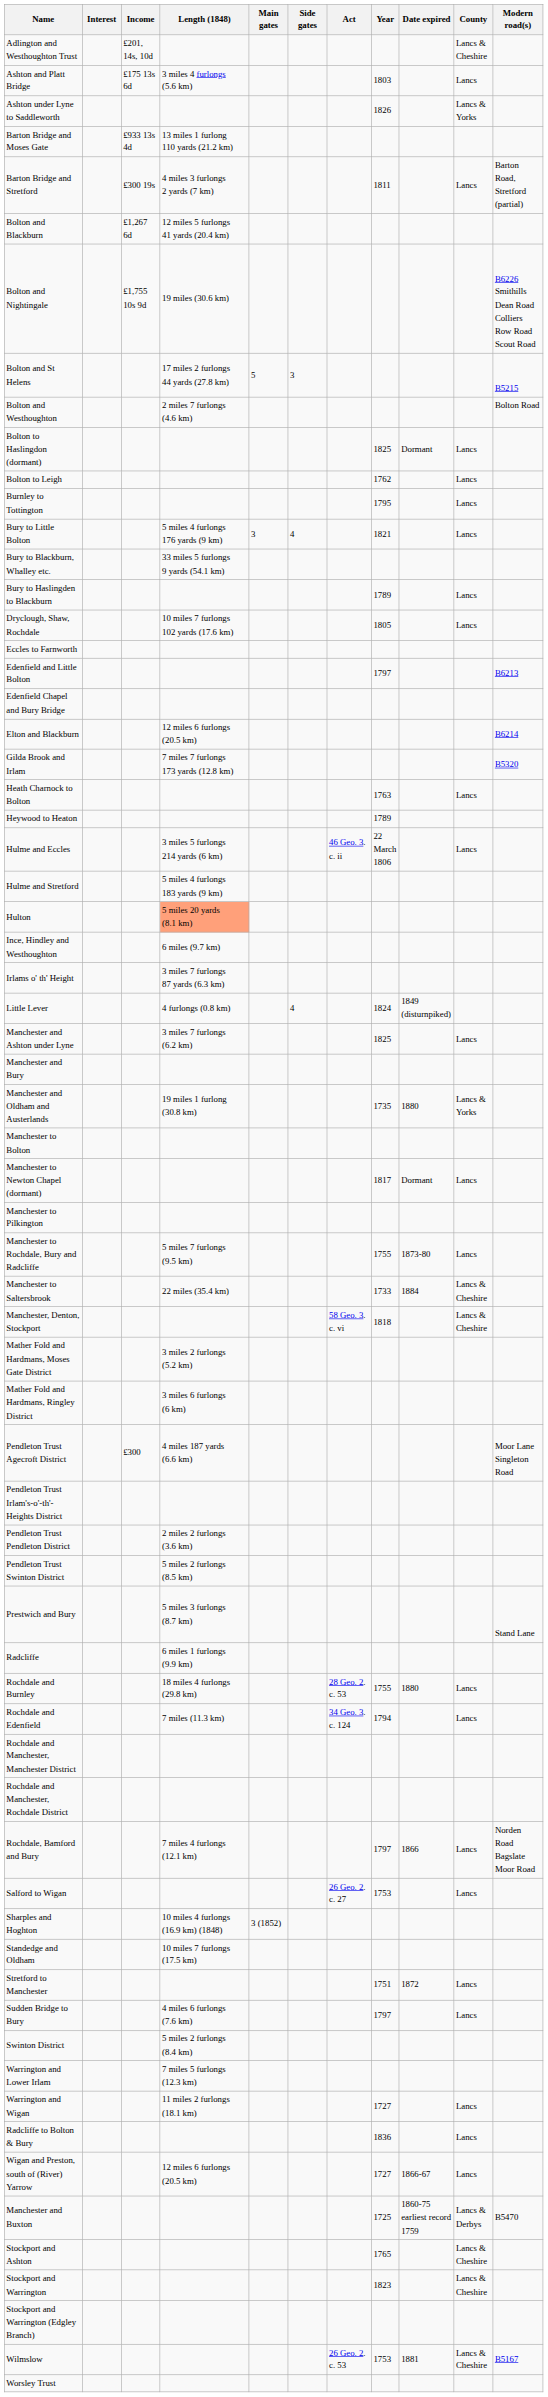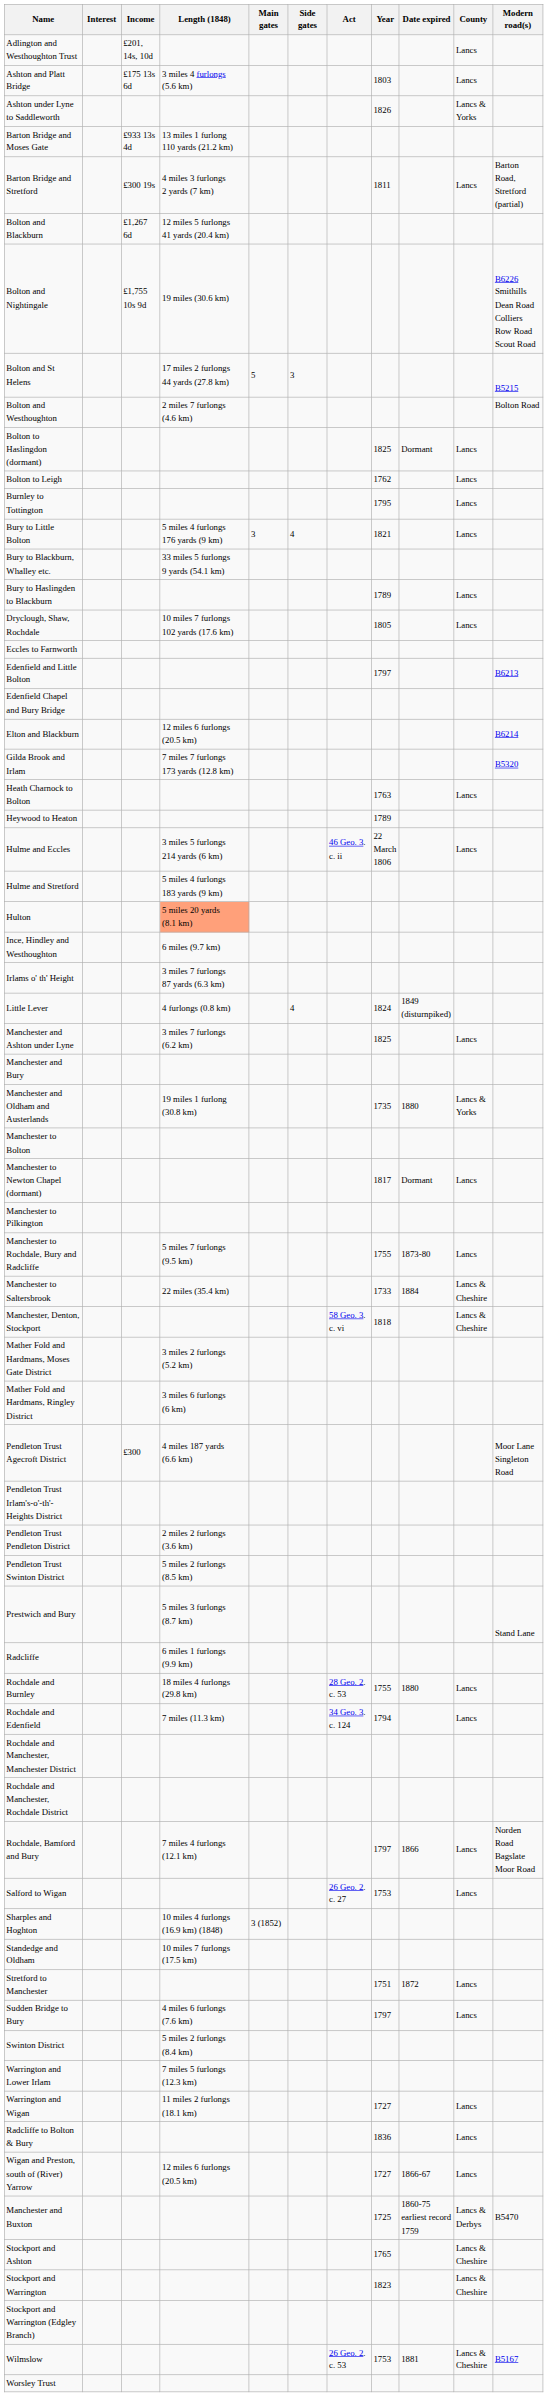 <table class="wikitable sortable" style="font-size:90%;width:100%;border:0px;text-align:left;line-height:150%;">
 <tr>
 <th width="14%">Name</th>
 <th width="7%">Interest</th>
 <th width="7%">Income</th>
 <th width="16%">Length (1848)</th>
 <th width="7%">Main gates</th>
 <th width="7%">Side gates</th>
 <th width="8%">Act</th>
 <th width="4%">Year</th>
 <th width="5%">Date expired</th>
 <th width="7%">County</th>
 <th width="9%">Modern road(s)</th>
 </tr>
 <tr>
 <td>Adlington and Westhoughton Trust</td>
 <td></td>
 <td>£201, 14s, 10d</td>
 <td></td>
 <td></td>
 <td></td>
 <td></td>
 <td></td>
 <td></td>
-<td>Lancs & Cheshire</td>
+<td>Lancs</td>
 <td></td>
 </tr>
 <tr>
 <td>Ashton and Platt Bridge</td>
 <td></td>
 <td>£175 13s 6d</td>
 <td>3 miles 4 <a href='#'>furlongs</a> (5.6 km)</td>
 <td></td>
 <td></td>
 <td></td>
 <td>1803</td>
 <td></td>
 <td>Lancs</td>
 <td></td>
 </tr>
 <tr>
 <td>Ashton under Lyne to Saddleworth</td>
 <td></td>
 <td></td>
 <td></td>
 <td></td>
 <td></td>
 <td></td>
 <td>1826</td>
 <td></td>
 <td>Lancs & Yorks</td>
 <td></td>
 </tr>
 <tr>
 <td>Barton Bridge and Moses Gate</td>
 <td></td>
 <td>£933 13s 4d</td>
 <td>13 miles 1 furlong 110 yards (21.2 km)</td>
 <td></td>
 <td></td>
 <td></td>
 <td></td>
 <td></td>
 <td></td>
 <td></td>
 </tr>
 <tr>
 <td>Barton Bridge and Stretford</td>
 <td></td>
 <td>£300 19s</td>
 <td>4 miles 3 furlongs 2 yards (7 km)</td>
 <td></td>
 <td></td>
 <td></td>
 <td>1811</td>
 <td></td>
 <td>Lancs</td>
 <td>Barton Road, Stretford (partial)</td>
 </tr>
 <tr>
 <td>Bolton and Blackburn</td>
 <td></td>
 <td>£1,267 6d</td>
 <td>12 miles 5 furlongs 41 yards (20.4 km)</td>
 <td></td>
 <td></td>
 <td></td>
 <td></td>
 <td></td>
 <td></td>
 <td></td>
 </tr>
 <tr>
 <td>Bolton and Nightingale</td>
 <td></td>
 <td>£1,755 10s 9d</td>
 <td>19 miles (30.6 km)</td>
 <td></td>
 <td></td>
 <td></td>
 <td></td>
 <td></td>
 <td></td>
 <td><br><br><a href='#'>B6226</a><br>Smithills Dean Road<br>Colliers Row Road<br>Scout Road</td>
 </tr>
 <tr>
 <td>Bolton and St Helens</td>
 <td></td>
 <td></td>
 <td>17 miles 2 furlongs 44 yards (27.8 km)</td>
 <td>5</td>
 <td>3</td>
 <td></td>
 <td></td>
 <td></td>
 <td></td>
 <td><br><br><a href='#'>B5215</a></td>
 </tr>
 <tr>
 <td>Bolton and Westhoughton</td>
 <td></td>
 <td></td>
 <td>2 miles 7 furlongs (4.6 km)</td>
 <td></td>
 <td></td>
 <td></td>
 <td></td>
 <td></td>
 <td></td>
 <td>Bolton Road<br><br></td>
 </tr>
 <tr>
 <td>Bolton to Haslingdon (dormant)</td>
 <td></td>
 <td></td>
 <td></td>
 <td></td>
 <td></td>
 <td></td>
 <td>1825</td>
 <td>Dormant</td>
 <td>Lancs</td>
 <td></td>
 </tr>
 <tr>
 <td>Bolton to Leigh</td>
 <td></td>
 <td></td>
 <td></td>
 <td></td>
 <td></td>
 <td></td>
 <td>1762</td>
 <td></td>
 <td>Lancs</td>
 <td></td>
 </tr>
 <tr>
 <td>Burnley to Tottington</td>
 <td></td>
 <td></td>
 <td></td>
 <td></td>
 <td></td>
 <td></td>
 <td>1795</td>
 <td></td>
 <td>Lancs</td>
 <td></td>
 </tr>
 <tr>
 <td>Bury to Little Bolton</td>
 <td></td>
 <td></td>
 <td>5 miles 4 furlongs 176 yards (9 km)</td>
 <td>3</td>
 <td>4</td>
 <td></td>
 <td>1821</td>
 <td></td>
 <td>Lancs</td>
 <td></td>
 </tr>
 <tr>
 <td>Bury to Blackburn, Whalley etc.</td>
 <td></td>
 <td></td>
 <td>33 miles 5 furlongs 9 yards (54.1 km)</td>
 <td></td>
 <td></td>
 <td></td>
 <td></td>
 <td></td>
 <td></td>
 <td></td>
 </tr>
 <tr>
 <td>Bury to Haslingden to Blackburn</td>
 <td></td>
 <td></td>
 <td></td>
 <td></td>
 <td></td>
 <td></td>
 <td>1789</td>
 <td></td>
 <td>Lancs</td>
 <td></td>
 </tr>
 <tr>
 <td>Dryclough, Shaw, Rochdale</td>
 <td></td>
 <td></td>
 <td>10 miles 7 furlongs 102 yards (17.6 km)</td>
 <td></td>
 <td></td>
 <td></td>
 <td>1805</td>
 <td></td>
 <td>Lancs</td>
 <td></td>
 </tr>
 <tr>
 <td>Eccles to Farnworth</td>
 <td></td>
 <td></td>
 <td></td>
 <td></td>
 <td></td>
 <td></td>
 <td></td>
 <td></td>
 <td></td>
 <td></td>
 </tr>
 <tr>
 <td>Edenfield and Little Bolton</td>
 <td></td>
 <td></td>
 <td></td>
 <td></td>
 <td></td>
 <td></td>
 <td>1797</td>
 <td></td>
 <td></td>
 <td><a href='#'>B6213</a></td>
 </tr>
 <tr>
 <td>Edenfield Chapel and Bury Bridge</td>
 <td></td>
 <td></td>
 <td></td>
 <td></td>
 <td></td>
 <td></td>
 <td></td>
 <td></td>
 <td></td>
 <td></td>
 </tr>
 <tr>
 <td>Elton and Blackburn</td>
 <td></td>
 <td></td>
 <td>12 miles 6 furlongs (20.5 km)</td>
 <td></td>
 <td></td>
 <td></td>
 <td></td>
 <td></td>
 <td></td>
 <td><a href='#'>B6214</a></td>
 </tr>
 <tr>
 <td>Gilda Brook and Irlam</td>
 <td></td>
 <td></td>
 <td>7 miles 7 furlongs 173 yards (12.8 km)</td>
 <td></td>
 <td></td>
 <td></td>
 <td></td>
 <td></td>
 <td></td>
 <td><a href='#'>B5320</a></td>
 </tr>
 <tr>
 <td>Heath Charnock to Bolton</td>
 <td></td>
 <td></td>
 <td></td>
 <td></td>
 <td></td>
 <td></td>
 <td>1763</td>
 <td></td>
 <td>Lancs</td>
 <td></td>
 </tr>
 <tr>
 <td>Heywood to Heaton</td>
 <td></td>
 <td></td>
 <td></td>
 <td></td>
 <td></td>
 <td></td>
 <td>1789</td>
 <td></td>
 <td></td>
 <td></td>
 </tr>
 <tr>
 <td>Hulme and Eccles</td>
 <td></td>
 <td></td>
 <td>3 miles 5 furlongs 214 yards (6 km)</td>
 <td></td>
 <td></td>
 <td><a href='#'>46 Geo. 3</a>. c. ii</td>
 <td>22 March 1806</td>
 <td></td>
 <td>Lancs</td>
 <td></td>
 </tr>
 <tr>
 <td>Hulme and Stretford</td>
 <td></td>
 <td></td>
 <td>5 miles 4 furlongs 183 yards (9 km)</td>
 <td></td>
 <td></td>
 <td></td>
 <td></td>
 <td></td>
 <td></td>
 <td></td>
 </tr>
 <tr>
 <td>Hulton</td>
 <td></td>
 <td></td>
 <td style="background: lightsalmon;">5 miles 20 yards (8.1 km)</td>
 <td></td>
 <td></td>
 <td></td>
 <td></td>
 <td></td>
 <td></td>
 <td></td>
 </tr>
 <tr>
 <td>Ince, Hindley and Westhoughton</td>
 <td></td>
 <td></td>
 <td>6 miles (9.7 km)</td>
 <td></td>
 <td></td>
 <td></td>
 <td></td>
 <td></td>
 <td></td>
 <td><br></td>
 </tr>
 <tr>
 <td>Irlams o' th' Height</td>
 <td></td>
 <td></td>
 <td>3 miles 7 furlongs 87 yards (6.3 km)</td>
 <td></td>
 <td></td>
 <td></td>
 <td></td>
 <td></td>
 <td></td>
 <td></td>
 </tr>
 <tr>
 <td>Little Lever</td>
 <td></td>
 <td></td>
 <td>4 furlongs (0.8 km)</td>
 <td></td>
 <td>4</td>
 <td></td>
 <td>1824</td>
 <td>1849 (disturnpiked)</td>
 <td></td>
 <td></td>
 </tr>
 <tr>
 <td>Manchester and Ashton under Lyne</td>
 <td></td>
 <td></td>
 <td>3 miles 7 furlongs (6.2 km)</td>
 <td></td>
 <td></td>
 <td></td>
 <td>1825</td>
 <td></td>
 <td>Lancs</td>
 <td></td>
 </tr>
 <tr>
 <td>Manchester and Bury</td>
 <td></td>
 <td></td>
 <td></td>
 <td></td>
 <td></td>
 <td></td>
 <td></td>
 <td></td>
 <td></td>
 <td></td>
 </tr>
 <tr>
 <td>Manchester and Oldham and Austerlands</td>
 <td></td>
 <td></td>
 <td>19 miles 1 furlong (30.8 km)</td>
 <td></td>
 <td></td>
 <td></td>
 <td>1735</td>
 <td>1880</td>
 <td>Lancs & Yorks</td>
 <td></td>
 </tr>
 <tr>
 <td>Manchester to Bolton</td>
 <td></td>
 <td></td>
 <td></td>
 <td></td>
 <td></td>
 <td></td>
 <td></td>
 <td></td>
 <td></td>
 <td></td>
 </tr>
 <tr>
 <td>Manchester to Newton Chapel (dormant)</td>
 <td></td>
 <td></td>
 <td></td>
 <td></td>
 <td></td>
 <td></td>
 <td>1817</td>
 <td>Dormant</td>
 <td>Lancs</td>
 <td></td>
 </tr>
 <tr>
 <td>Manchester to Pilkington</td>
 <td></td>
 <td></td>
 <td></td>
 <td></td>
 <td></td>
 <td></td>
 <td></td>
 <td></td>
 <td></td>
 <td></td>
 </tr>
 <tr>
 <td>Manchester to Rochdale, Bury and Radcliffe</td>
 <td></td>
 <td></td>
 <td>5 miles 7 furlongs (9.5 km)</td>
 <td></td>
 <td></td>
 <td></td>
 <td>1755</td>
 <td>1873-80</td>
 <td>Lancs</td>
 <td></td>
 </tr>
 <tr>
 <td>Manchester to Saltersbrook</td>
 <td></td>
 <td></td>
 <td>22 miles (35.4 km)</td>
 <td></td>
 <td></td>
 <td></td>
 <td>1733</td>
 <td>1884</td>
 <td>Lancs & Cheshire</td>
 <td></td>
 </tr>
 <tr>
 <td>Manchester, Denton, Stockport</td>
 <td></td>
 <td></td>
 <td></td>
 <td></td>
 <td></td>
 <td><a href='#'>58 Geo. 3</a>. c. vi</td>
 <td>1818</td>
 <td></td>
 <td>Lancs & Cheshire</td>
 <td></td>
 </tr>
 <tr>
 <td>Mather Fold and Hardmans, Moses Gate District</td>
 <td></td>
 <td></td>
 <td>3 miles 2 furlongs (5.2 km)</td>
 <td></td>
 <td></td>
 <td></td>
 <td></td>
 <td></td>
 <td></td>
 <td></td>
 </tr>
 <tr>
 <td>Mather Fold and Hardmans, Ringley District</td>
 <td></td>
 <td></td>
 <td>3 miles 6 furlongs (6 km)</td>
 <td></td>
 <td></td>
 <td></td>
 <td></td>
 <td></td>
 <td></td>
 <td></td>
 </tr>
 <tr>
 <td>Pendleton Trust Agecroft District</td>
 <td></td>
 <td>£300</td>
 <td>4 miles 187 yards (6.6 km)</td>
 <td></td>
 <td></td>
 <td></td>
 <td></td>
 <td></td>
 <td></td>
 <td><br>Moor Lane<br>Singleton Road</td>
 </tr>
 <tr>
 <td>Pendleton Trust Irlam's-o'-th'-Heights District</td>
 <td></td>
 <td></td>
 <td></td>
 <td></td>
 <td></td>
 <td></td>
 <td></td>
 <td></td>
 <td></td>
 <td></td>
 </tr>
 <tr>
 <td>Pendleton Trust Pendleton District</td>
 <td></td>
 <td></td>
 <td>2 miles 2 furlongs (3.6 km)</td>
 <td></td>
 <td></td>
 <td></td>
 <td></td>
 <td></td>
 <td></td>
 <td></td>
 </tr>
 <tr>
 <td>Pendleton Trust Swinton District</td>
 <td></td>
 <td></td>
 <td>5 miles 2 furlongs (8.5 km)</td>
 <td></td>
 <td></td>
 <td></td>
 <td></td>
 <td></td>
 <td></td>
 <td></td>
 </tr>
 <tr>
 <td>Prestwich and Bury</td>
 <td></td>
 <td></td>
 <td>5 miles 3 furlongs (8.7 km)</td>
 <td></td>
 <td></td>
 <td></td>
 <td></td>
 <td></td>
 <td></td>
 <td><br><br><br>Stand Lane</td>
 </tr>
 <tr>
 <td>Radcliffe</td>
 <td></td>
 <td></td>
 <td>6 miles 1 furlongs (9.9 km)</td>
 <td></td>
 <td></td>
 <td></td>
 <td></td>
 <td></td>
 <td></td>
 <td></td>
 </tr>
 <tr>
 <td>Rochdale and Burnley</td>
 <td></td>
 <td></td>
 <td>18 miles 4 furlongs (29.8 km)</td>
 <td></td>
 <td></td>
 <td><a href='#'>28 Geo. 2</a>. c. 53</td>
 <td>1755</td>
 <td>1880</td>
 <td>Lancs</td>
 <td></td>
 </tr>
 <tr>
 <td>Rochdale and Edenfield</td>
 <td></td>
 <td></td>
 <td>7 miles (11.3 km)</td>
 <td></td>
 <td></td>
 <td><a href='#'>34 Geo. 3</a>. c. 124</td>
 <td>1794</td>
 <td></td>
 <td>Lancs</td>
 <td></td>
 </tr>
 <tr>
 <td>Rochdale and Manchester, Manchester District</td>
 <td></td>
 <td></td>
 <td></td>
 <td></td>
 <td></td>
 <td></td>
 <td></td>
 <td></td>
 <td></td>
 <td></td>
 </tr>
 <tr>
 <td>Rochdale and Manchester, Rochdale District</td>
 <td></td>
 <td></td>
 <td></td>
 <td></td>
 <td></td>
 <td></td>
 <td></td>
 <td></td>
 <td></td>
 <td></td>
 </tr>
 <tr>
 <td>Rochdale, Bamford and Bury</td>
 <td></td>
 <td></td>
 <td>7 miles 4 furlongs (12.1 km)</td>
 <td></td>
 <td></td>
 <td></td>
 <td>1797</td>
 <td>1866</td>
 <td>Lancs</td>
 <td>Norden Road<br>Bagslate Moor Road</td>
 </tr>
 <tr>
 <td>Salford to Wigan</td>
 <td></td>
 <td></td>
 <td></td>
 <td></td>
 <td></td>
 <td><a href='#'>26 Geo. 2</a>. c. 27</td>
 <td>1753</td>
 <td></td>
 <td>Lancs</td>
 <td></td>
 </tr>
 <tr>
 <td>Sharples and Hoghton</td>
 <td></td>
 <td></td>
 <td>10 miles 4 furlongs (16.9 km) (1848)</td>
 <td>3 (1852)</td>
 <td></td>
 <td></td>
 <td></td>
 <td></td>
 <td></td>
 <td></td>
 </tr>
 <tr>
 <td>Standedge and Oldham</td>
 <td></td>
 <td></td>
 <td>10 miles 7 furlongs (17.5 km)</td>
 <td></td>
 <td></td>
 <td></td>
 <td></td>
 <td></td>
 <td></td>
 <td></td>
 </tr>
 <tr>
 <td>Stretford to Manchester</td>
 <td></td>
 <td></td>
 <td></td>
 <td></td>
 <td></td>
 <td></td>
 <td>1751</td>
 <td>1872</td>
 <td>Lancs</td>
 <td></td>
 </tr>
 <tr>
 <td>Sudden Bridge to Bury</td>
 <td></td>
 <td></td>
 <td>4 miles 6 furlongs (7.6 km)</td>
 <td></td>
 <td></td>
 <td></td>
 <td>1797</td>
 <td></td>
 <td>Lancs</td>
 <td></td>
 </tr>
 <tr>
 <td>Swinton District</td>
 <td></td>
 <td></td>
 <td>5 miles 2 furlongs (8.4 km)</td>
 <td></td>
 <td></td>
 <td></td>
 <td></td>
 <td></td>
 <td></td>
 <td></td>
 </tr>
 <tr>
 <td>Warrington and Lower Irlam</td>
 <td></td>
 <td></td>
 <td>7 miles 5 furlongs (12.3 km)</td>
 <td></td>
 <td></td>
 <td></td>
 <td></td>
 <td></td>
 <td></td>
 <td></td>
 </tr>
 <tr>
 <td>Warrington and Wigan</td>
 <td></td>
 <td></td>
 <td>11 miles 2 furlongs (18.1 km)</td>
 <td></td>
 <td></td>
 <td></td>
 <td>1727</td>
 <td></td>
 <td>Lancs</td>
 <td></td>
 </tr>
 <tr>
 <td>Radcliffe to Bolton & Bury</td>
 <td></td>
 <td></td>
 <td></td>
 <td></td>
 <td></td>
 <td></td>
 <td>1836</td>
 <td></td>
 <td>Lancs</td>
 <td></td>
 </tr>
 <tr>
 <td>Wigan and Preston, south of (River) Yarrow</td>
 <td></td>
 <td></td>
 <td>12 miles 6 furlongs (20.5 km)</td>
 <td></td>
 <td></td>
 <td></td>
 <td>1727</td>
 <td>1866-67</td>
 <td>Lancs</td>
 <td></td>
 </tr>
 <tr>
 <td>Manchester and Buxton</td>
 <td></td>
 <td></td>
 <td></td>
 <td></td>
 <td></td>
 <td></td>
 <td>1725</td>
 <td>1860-75 earliest record 1759</td>
 <td>Lancs & Derbys</td>
 <td>B5470</td>
 </tr>
 <tr>
 <td>Stockport and Ashton</td>
 <td></td>
 <td></td>
 <td></td>
 <td></td>
 <td></td>
 <td></td>
 <td>1765</td>
 <td></td>
 <td>Lancs & Cheshire</td>
 <td></td>
 </tr>
 <tr>
 <td>Stockport and Warrington</td>
 <td></td>
 <td></td>
 <td></td>
 <td></td>
 <td></td>
 <td></td>
 <td>1823</td>
 <td></td>
 <td>Lancs & Cheshire</td>
 <td></td>
 </tr>
 <tr>
 <td>Stockport and Warrington (Edgley Branch)</td>
 <td></td>
 <td></td>
 <td></td>
 <td></td>
 <td></td>
 <td></td>
 <td></td>
 <td></td>
 <td></td>
 <td></td>
 </tr>
 <tr>
 <td>Wilmslow</td>
 <td></td>
 <td></td>
 <td></td>
 <td></td>
 <td></td>
 <td><a href='#'>26 Geo. 2</a>. c. 53</td>
 <td>1753</td>
 <td>1881</td>
 <td>Lancs & Cheshire</td>
 <td><a href='#'>B5167</a></td>
 </tr>
 <tr>
 <td>Worsley Trust</td>
 <td></td>
 <td></td>
 <td></td>
 <td></td>
 <td></td>
 <td></td>
 <td></td>
 <td></td>
 <td></td>
 <td><br></td>
 </tr>
 </table>
